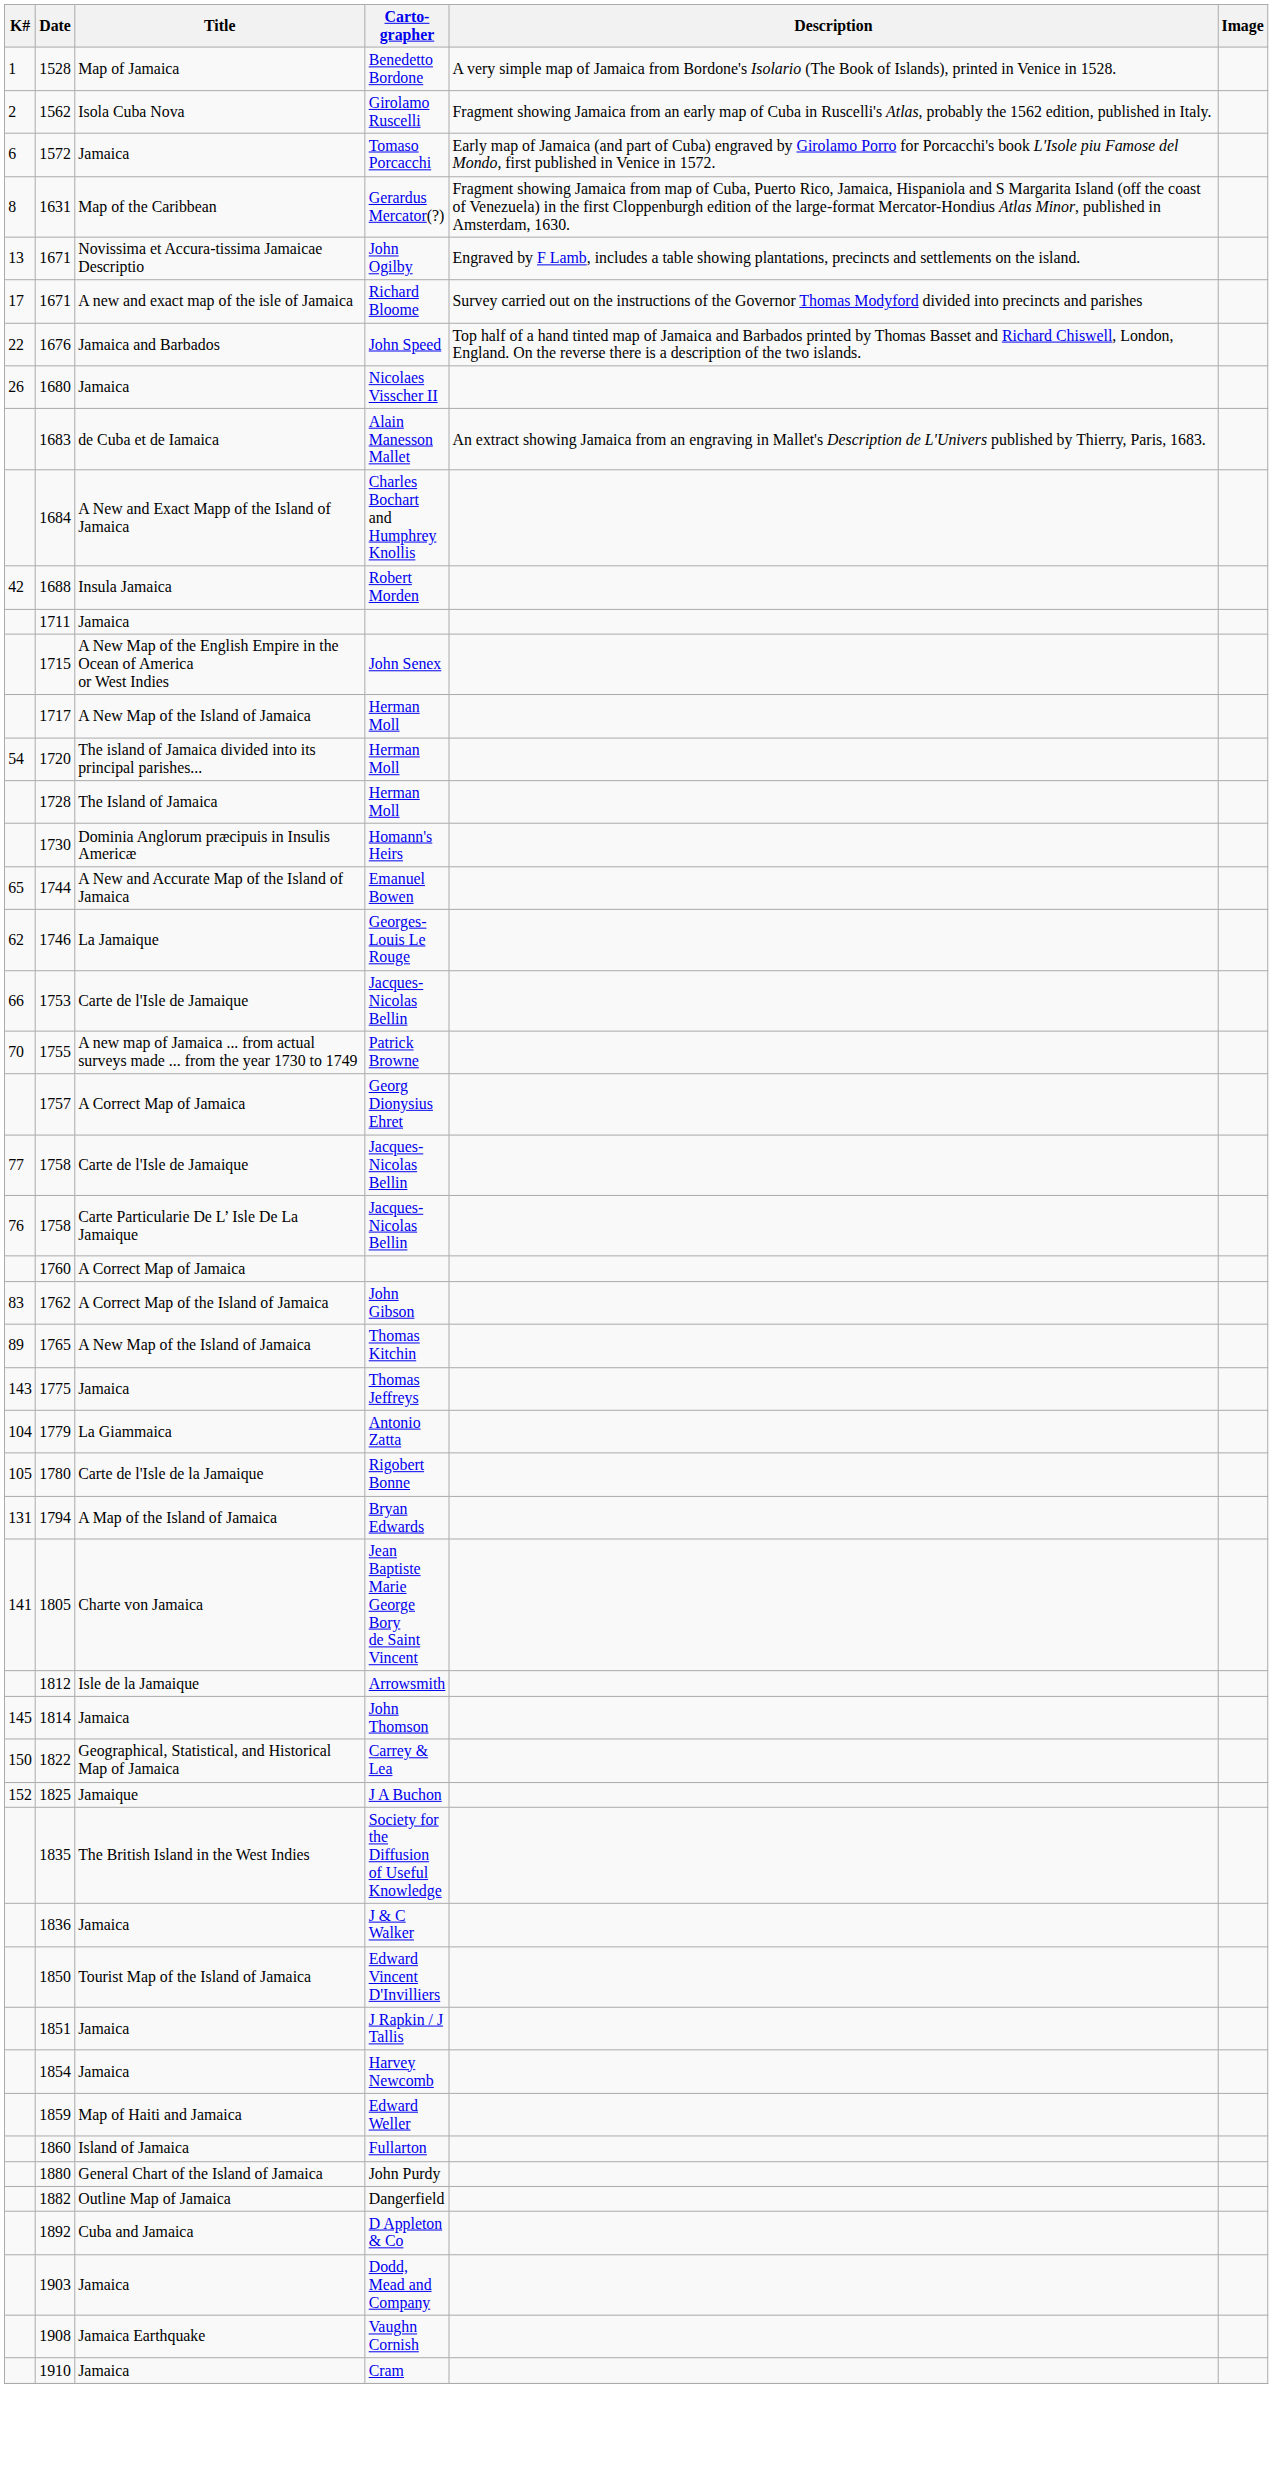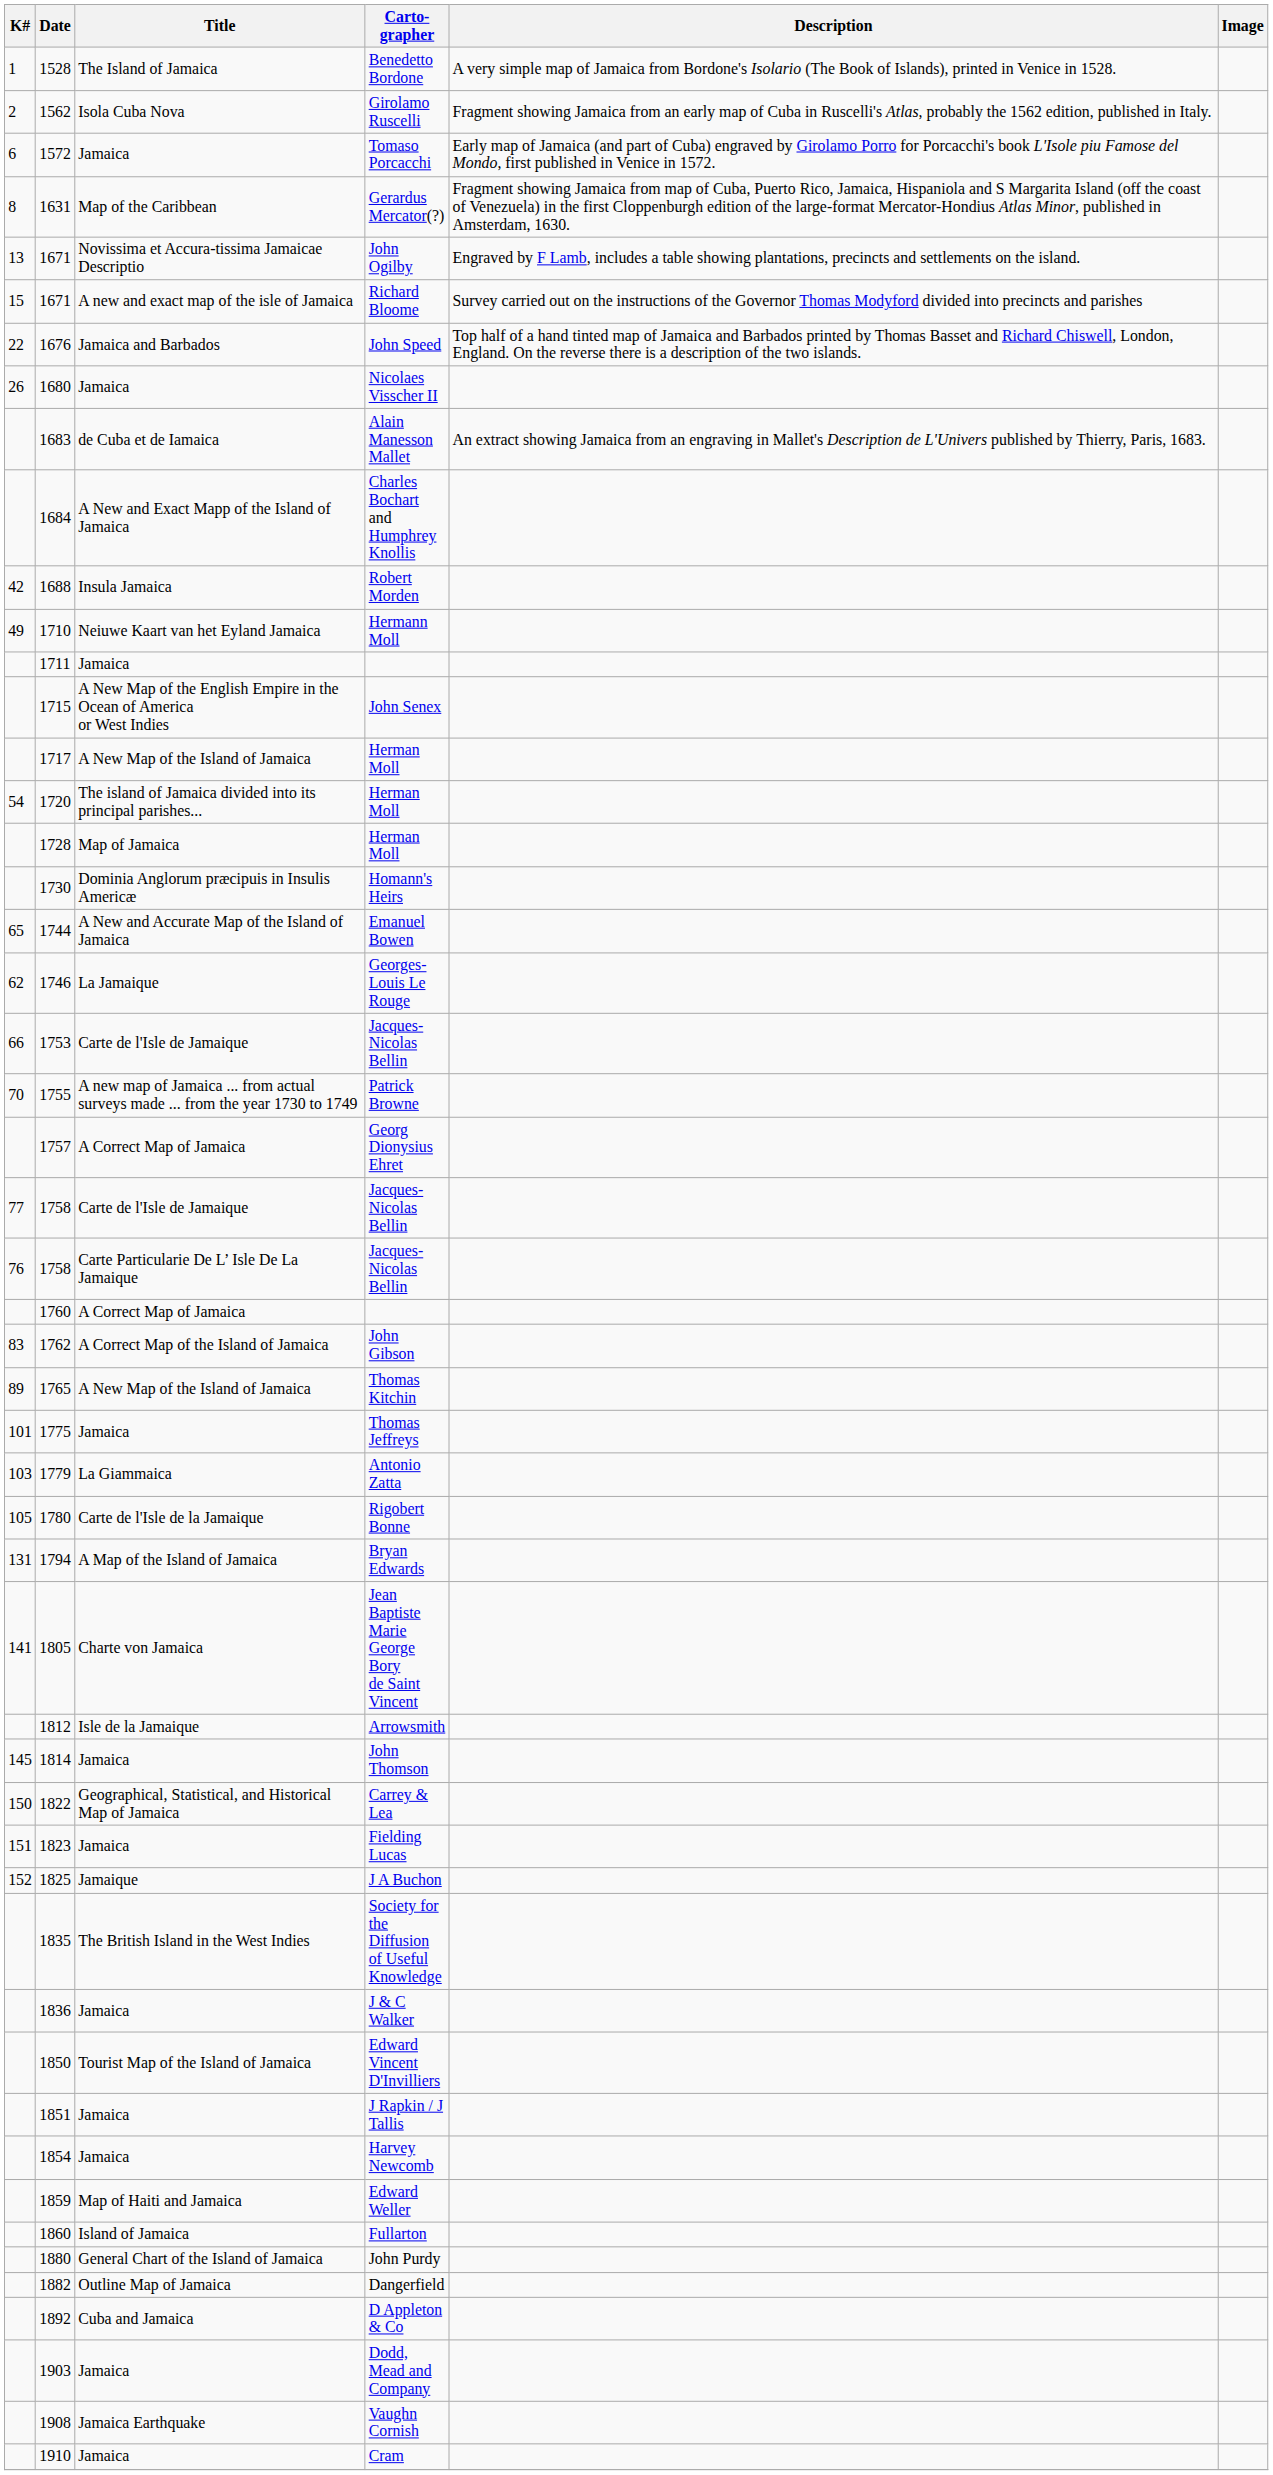 <table class="wikitable sortable" border="1" width="101%">
 <tr>
 <th>K#</th>
 <th>Date</th>
 <th>Title</th>
 <th width="2%"><a href='#'>Carto-<br>grapher</a></th>
 <th>Description</th>
 <th>Image</th>
 </tr>
 <tr>
 <td>1</td>
 <td>1528</td>
-<td>Map of Jamaica</td>
+<td>The Island of Jamaica</td>
 <td><a href='#'>Benedetto Bordone</a></td>
 <td>A very simple map of Jamaica from Bordone's <em>Isolario</em> (The Book of Islands), printed in Venice in 1528.</td>
 <td></td>
 </tr>
 <tr>
 <td>2</td>
 <td>1562</td>
 <td>Isola Cuba Nova</td>
 <td><a href='#'>Girolamo Ruscelli</a></td>
 <td>Fragment showing Jamaica from an early map of Cuba in Ruscelli's <em>Atlas</em>, probably the 1562 edition, published in Italy.</td>
 <td></td>
 </tr>
 <tr>
 <td>6</td>
 <td>1572</td>
 <td>Jamaica</td>
 <td><a href='#'>Tomaso Porcacchi</a></td>
 <td>Early map of Jamaica (and part of Cuba) engraved by <a href='#'>Girolamo Porro</a> for Porcacchi's book <em>L'Isole piu Famose del Mondo</em>, first published in Venice in 1572.</td>
 <td></td>
 </tr>
 <tr>
 <td>8</td>
 <td>1631</td>
 <td>Map of the Caribbean</td>
 <td><a href='#'>Gerardus Mercator</a>(?)</td>
 <td>Fragment showing Jamaica from map of Cuba, Puerto Rico, Jamaica, Hispaniola and S Margarita Island (off the coast of Venezuela) in the first Cloppenburgh edition of the large-format Mercator-Hondius <em>Atlas Minor</em>, published in Amsterdam, 1630.</td>
 <td></td>
 </tr>
 <tr>
 <td>13</td>
 <td>1671</td>
 <td>Novissima et Accura-tissima Jamaicae Descriptio</td>
 <td><a href='#'>John Ogilby</a></td>
 <td>Engraved by <a href='#'>F Lamb</a>, includes a table showing plantations, precincts and settlements on the island.</td>
 <td></td>
 </tr>
 <tr>
-<td>17</td>
+<td>15</td>
 <td>1671</td>
 <td>A new and exact map of the isle of Jamaica</td>
 <td><a href='#'>Richard Bloome</a></td>
 <td>Survey carried out on the instructions of the Governor <a href='#'>Thomas Modyford</a> divided into precincts and parishes</td>
 <td></td>
 </tr>
 <tr>
 <td>22</td>
 <td>1676</td>
 <td>Jamaica and Barbados</td>
 <td><a href='#'>John Speed</a></td>
 <td>Top half of a hand tinted map of Jamaica and Barbados printed by Thomas Basset and <a href='#'>Richard Chiswell</a>, London, England. On the reverse there is a description of the two islands.</td>
 <td></td>
 </tr>
 <tr>
 <td>26</td>
 <td>1680</td>
 <td>Jamaica</td>
 <td><a href='#'>Nicolaes Visscher II</a></td>
 <td></td>
 <td></td>
 </tr>
 <tr>
 <td></td>
 <td>1683</td>
 <td>de Cuba et de Iamaica</td>
 <td><a href='#'>Alain Manesson Mallet</a></td>
 <td>An extract showing Jamaica from an engraving in Mallet's <em>Description de L'Univers</em> published by Thierry, Paris, 1683.</td>
 <td></td>
 </tr>
 <tr>
 <td></td>
 <td>1684</td>
 <td>A New and Exact Mapp of the Island of Jamaica</td>
 <td><a href='#'>Charles Bochart</a> and <a href='#'>Humphrey Knollis</a></td>
 <td></td>
 <td></td>
 </tr>
 <tr>
 <td>42</td>
 <td>1688</td>
 <td>Insula Jamaica</td>
 <td><a href='#'>Robert Morden</a></td>
 <td></td>
 <td></td>
 </tr>
 <tr>
+<td>49</td>
+<td>1710</td>
+<td>Neiuwe Kaart van het Eyland Jamaica</td>
+<td><a href='#'>Hermann Moll</a></td>
+<td></td>
+<td></td>
+</tr>
+<tr>
 <td></td>
 <td>1711</td>
 <td>Jamaica</td>
 <td></td>
 <td></td>
 </tr>
 <tr>
 <td></td>
 <td>1715</td>
 <td>A New Map of the English Empire in the Ocean of America<br>or West Indies</td>
 <td><a href='#'>John Senex</a></td>
 <td></td>
 <td></td>
 </tr>
 <tr>
 <td></td>
 <td>1717</td>
 <td>A New Map of the Island of Jamaica</td>
 <td><a href='#'>Herman Moll</a></td>
 <td></td>
 <td></td>
 </tr>
 <tr>
 <td>54</td>
 <td>1720</td>
 <td>The island of Jamaica divided into its principal parishes...</td>
 <td><a href='#'>Herman Moll</a></td>
 <td></td>
 <td></td>
 </tr>
 <tr>
 <td></td>
 <td>1728</td>
-<td>The Island of Jamaica</td>
+<td>Map of Jamaica</td>
 <td><a href='#'>Herman Moll</a></td>
 <td></td>
 <td></td>
 </tr>
 <tr>
 <td></td>
 <td>1730</td>
 <td>Dominia Anglorum præcipuis in Insulis Americæ</td>
 <td><a href='#'>Homann's Heirs</a></td>
 <td></td>
 <td></td>
 </tr>
 <tr>
 <td>65</td>
 <td>1744</td>
 <td>A New and Accurate Map of the Island of Jamaica</td>
 <td><a href='#'>Emanuel Bowen</a></td>
 <td></td>
 <td></td>
 </tr>
 <tr>
 <td>62</td>
 <td>1746</td>
 <td>La Jamaique</td>
 <td><a href='#'>Georges-Louis Le Rouge</a></td>
 <td></td>
 <td></td>
 </tr>
 <tr>
 <td>66</td>
 <td>1753</td>
 <td>Carte de l'Isle de Jamaique</td>
 <td><a href='#'>Jacques-Nicolas Bellin</a></td>
 <td></td>
 <td></td>
 </tr>
 <tr>
 <td>70</td>
 <td>1755</td>
 <td>A new map of Jamaica ... from actual surveys made ... from the year 1730 to 1749</td>
 <td><a href='#'>Patrick Browne</a></td>
 <td></td>
 <td></td>
 </tr>
 <tr>
 <td></td>
 <td>1757</td>
 <td>A Correct Map of Jamaica</td>
 <td><a href='#'>Georg Dionysius Ehret</a></td>
 <td></td>
 <td></td>
 </tr>
 <tr>
 <td>77</td>
 <td>1758</td>
 <td>Carte de l'Isle de Jamaique</td>
 <td><a href='#'>Jacques-Nicolas Bellin</a></td>
 <td></td>
 <td></td>
 </tr>
 <tr>
 <td>76</td>
 <td>1758</td>
 <td>Carte Particularie De L’ Isle De La Jamaique</td>
 <td><a href='#'>Jacques-Nicolas Bellin</a></td>
 <td></td>
 <td></td>
 </tr>
 <tr>
 <td></td>
 <td>1760</td>
 <td>A Correct Map of Jamaica</td>
 <td></td>
 <td></td>
 <td></td>
 </tr>
 <tr>
 <td>83</td>
 <td>1762</td>
 <td>A Correct Map of the Island of Jamaica</td>
 <td><a href='#'>John Gibson</a></td>
 <td></td>
 <td></td>
 </tr>
 <tr>
 <td>89</td>
 <td>1765</td>
 <td>A New Map of the Island of Jamaica</td>
 <td><a href='#'>Thomas Kitchin</a></td>
 <td></td>
 <td></td>
 </tr>
 <tr>
-<td>143</td>
+<td>101</td>
 <td>1775</td>
 <td>Jamaica</td>
 <td><a href='#'>Thomas Jeffreys</a></td>
 <td></td>
 <td></td>
 </tr>
 <tr>
-<td>104</td>
+<td>103</td>
 <td>1779</td>
 <td>La Giammaica</td>
 <td><a href='#'>Antonio Zatta</a></td>
 <td></td>
 <td></td>
 </tr>
 <tr>
 <td>105</td>
 <td>1780</td>
 <td>Carte de l'Isle de la Jamaique</td>
 <td><a href='#'>Rigobert Bonne</a></td>
 <td></td>
 <td></td>
 </tr>
 <tr>
 <td>131</td>
 <td>1794</td>
 <td>A Map of the Island of Jamaica</td>
 <td><a href='#'>Bryan Edwards</a></td>
 <td></td>
 <td></td>
 </tr>
 <tr>
 <td>141</td>
 <td>1805</td>
 <td>Charte von Jamaica</td>
 <td><a href='#'>Jean Baptiste Marie George Bory<br>de Saint Vincent</a></td>
 <td></td>
 <td></td>
 </tr>
 <tr>
 <td></td>
 <td>1812</td>
 <td>Isle de la Jamaique</td>
 <td><a href='#'>Arrowsmith</a></td>
 <td></td>
 <td></td>
 </tr>
 <tr>
 <td>145</td>
 <td>1814</td>
 <td>Jamaica</td>
 <td><a href='#'>John Thomson</a></td>
 <td></td>
 <td></td>
 </tr>
 <tr>
 <td>150</td>
 <td>1822</td>
 <td><div>Geographical, Statistical, and Historical Map of Jamaica</div></td>
 <td><a href='#'>Carrey & Lea</a></td>
+<td></td>
+<td></td>
+</tr>
+<tr>
+<td>151</td>
+<td>1823</td>
+<td>Jamaica</td>
+<td><a href='#'>Fielding Lucas</a></td>
 <td></td>
 <td></td>
 </tr>
 <tr>
 <td>152</td>
 <td>1825</td>
 <td>Jamaique</td>
 <td><a href='#'>J A Buchon</a></td>
 <td></td>
 <td></td>
 </tr>
 <tr>
 <td></td>
 <td>1835</td>
 <td>The British Island in the West Indies</td>
 <td><a href='#'>Society for the Diffusion of Useful Knowledge</a></td>
 <td></td>
 <td></td>
 </tr>
 <tr>
 <td></td>
 <td>1836</td>
 <td>Jamaica</td>
 <td><a href='#'>J & C Walker</a></td>
 <td></td>
 <td></td>
 </tr>
 <tr>
 <td></td>
 <td>1850</td>
 <td>Tourist Map of the Island of Jamaica</td>
 <td><a href='#'>Edward Vincent D'Invilliers</a></td>
 <td></td>
 <td></td>
 </tr>
 <tr>
 <td></td>
 <td>1851</td>
 <td>Jamaica</td>
 <td><a href='#'>J Rapkin / J Tallis</a></td>
 <td></td>
 <td></td>
 </tr>
 <tr>
 <td></td>
 <td>1854</td>
 <td>Jamaica</td>
 <td><a href='#'>Harvey Newcomb</a></td>
 <td></td>
 <td></td>
 </tr>
 <tr>
 <td></td>
 <td>1859</td>
 <td>Map of Haiti and Jamaica</td>
 <td><a href='#'>Edward Weller</a></td>
 <td></td>
 <td></td>
 </tr>
 <tr>
 <td></td>
 <td>1860</td>
 <td>Island of Jamaica</td>
 <td><a href='#'>Fullarton</a></td>
 <td></td>
 <td></td>
 </tr>
 <tr>
 <td></td>
 <td>1880</td>
 <td>General Chart of the Island of Jamaica</td>
 <td>John Purdy</td>
 <td></td>
 <td></td>
 </tr>
 <tr>
 <td></td>
 <td>1882</td>
 <td>Outline Map of Jamaica</td>
 <td>Dangerfield</td>
 <td></td>
 <td></td>
 </tr>
 <tr>
 <td></td>
 <td>1892</td>
 <td>Cuba and Jamaica</td>
 <td><a href='#'>D Appleton & Co</a></td>
 <td></td>
 <td></td>
 </tr>
 <tr>
 <td></td>
 <td>1903</td>
 <td>Jamaica</td>
 <td><a href='#'>Dodd, Mead and Company</a></td>
 <td></td>
 <td></td>
 </tr>
 <tr>
 <td></td>
 <td>1908</td>
 <td>Jamaica Earthquake</td>
 <td><a href='#'>Vaughn Cornish</a></td>
 <td></td>
 <td></td>
 </tr>
 <tr>
 <td></td>
 <td>1910</td>
 <td>Jamaica</td>
 <td><a href='#'>Cram</a></td>
 <td></td>
 <td></td>
 </tr>
 <tr>
 </tr>
 </table>
